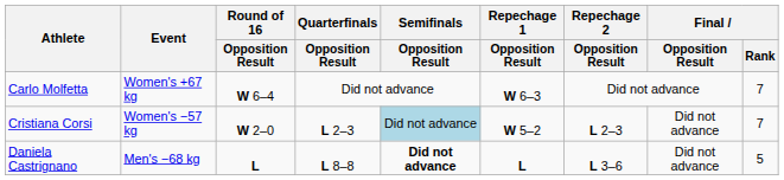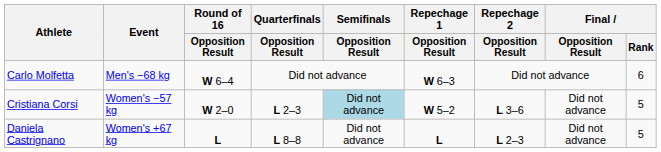 <table class="wikitable" style="font-size:90%;">
 <tr>
 <th rowspan=2>Athlete</th>
 <th rowspan=2>Event</th>
 <th>Round of 16</th>
 <th>Quarterfinals</th>
 <th>Semifinals</th>
 <th>Repechage 1</th>
 <th>Repechage 2</th>
 <th colspan=2>Final / </th>
 </tr>
 <tr style="font-size:95%">
 <th>Opposition<br>Result</th>
 <th>Opposition<br>Result</th>
 <th>Opposition<br>Result</th>
 <th>Opposition<br>Result</th>
 <th>Opposition<br>Result</th>
 <th>Opposition<br>Result</th>
 <th>Rank</th>
 </tr>
 <tr align=center>
 <td align=left><a href='#'>Carlo Molfetta</a></td>
-<td align=left><a href='#'>Women's +67 kg</a></td>
+<td align=left><a href='#'>Men's −68 kg</a></td>
 <td><br><strong>W</strong> 6–4</td>
 <td colspan=2>Did not advance</td>
 <td><br><strong>W</strong> 6–3</td>
 <td colspan=2>Did not advance</td>
-<td>7</td>
+<td>6</td>
 </tr>
 <tr align=center>
 <td align=left><a href='#'>Cristiana Corsi</a></td>
 <td align=left><a href='#'>Women's −57 kg</a></td>
 <td><br><strong>W</strong> 2–0</td>
 <td><br><strong>L</strong> 2–3</td>
 <td style="background: lightblue;">Did not advance</td>
 <td><br><strong>W</strong> 5–2</td>
-<td><br><strong>L</strong> 2–3</td>
-<td>Did not advance</td>
-<td>7</td>
-</tr>
-<tr align=center>
-<td align=left><a href='#'>Daniela Castrignano</a></td>
-<td align=left><a href='#'>Men's −68 kg</a></td>
-<td><br><strong>L</strong> </td>
-<td><br><strong>L</strong> 8–8 </td>
-<td><strong>Did not advance</strong></td>
-<td><br><strong>L</strong> </td>
 <td><br><strong>L</strong> 3–6</td>
 <td>Did not advance</td>
 <td>5</td>
 </tr>
+<tr align=center>
+<td align=left><a href='#'>Daniela Castrignano</a></td>
+<td align=left><a href='#'>Women's +67 kg</a></td>
+<td><br><strong>L</strong> </td>
+<td><br><strong>L</strong> 8–8 </td>
+<td>Did not advance</td>
+<td><br><strong>L</strong> </td>
+<td><br><strong>L</strong> 2–3</td>
+<td>Did not advance</td>
+<td>5</td>
+</tr>
 </table>
